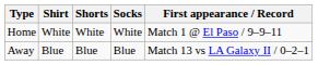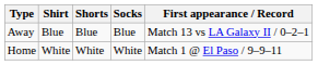 <table class="wikitable">
 <tr>
 <th>Type</th>
 <th>Shirt</th>
 <th>Shorts</th>
 <th>Socks</th>
 <th>First appearance / Record</th>
 </tr>
 <tr>
+<td>Away</td>
+<td>Blue</td>
+<td>Blue</td>
+<td>Blue</td>
+<td>Match 13 vs <a href='#'>LA Galaxy II</a>  / 0–2–1</td>
+</tr>
+<tr>
 <td>Home</td>
 <td>White</td>
 <td>White</td>
 <td>White</td>
 <td>Match 1 @ <a href='#'>El Paso</a> / 9–9–11</td>
 </tr>
-<tr>
-<td>Away</td>
-<td>Blue</td>
-<td>Blue</td>
-<td>Blue</td>
-<td>Match 13 vs <a href='#'>LA Galaxy II</a>  / 0–2–1</td>
-</tr>
 </table>
